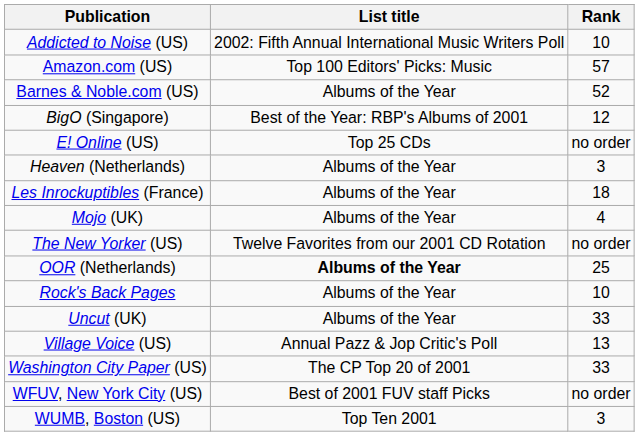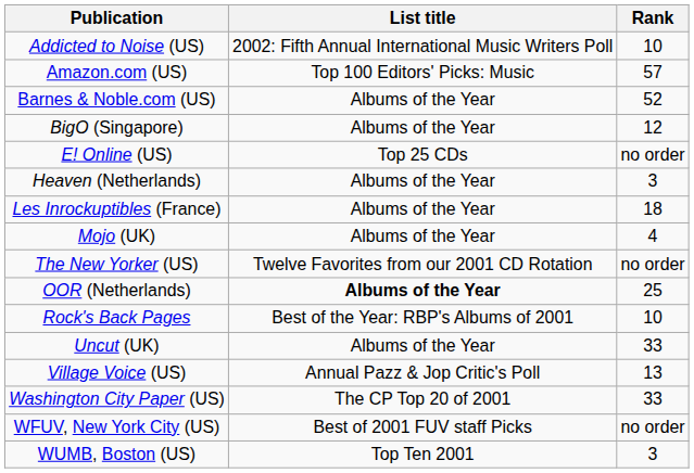 <table class="wikitable" style="text-align:center">
 <tr>
 <th>Publication</th>
 <th>List title</th>
 <th>Rank</th>
 </tr>
 <tr>
 <td><em><a href='#'>Addicted to Noise</a></em> (US)</td>
 <td>2002: Fifth Annual International Music Writers Poll</td>
 <td>10</td>
 </tr>
 <tr>
 <td><a href='#'>Amazon.com</a> (US)</td>
 <td>Top 100 Editors' Picks: Music</td>
 <td>57</td>
 </tr>
 <tr>
 <td><a href='#'>Barnes & Noble.com</a> (US)</td>
 <td>Albums of the Year</td>
 <td>52</td>
 </tr>
 <tr>
 <td><em>BigO</em> (Singapore)</td>
-<td>Best of the Year: RBP's Albums of 2001</td>
+<td>Albums of the Year</td>
 <td>12</td>
 </tr>
 <tr>
 <td><em><a href='#'>E! Online</a></em> (US)</td>
 <td>Top 25 CDs</td>
 <td>no order</td>
 </tr>
 <tr>
 <td><em>Heaven</em> (Netherlands)</td>
 <td>Albums of the Year</td>
 <td>3</td>
 </tr>
 <tr>
 <td><em><a href='#'>Les Inrockuptibles</a></em> (France)</td>
 <td>Albums of the Year</td>
 <td>18</td>
 </tr>
 <tr>
 <td><em><a href='#'>Mojo</a></em> (UK)</td>
 <td>Albums of the Year</td>
 <td>4</td>
 </tr>
 <tr>
 <td><em><a href='#'>The New Yorker</a></em> (US)</td>
 <td>Twelve Favorites from our 2001 CD Rotation</td>
 <td>no order</td>
 </tr>
 <tr>
 <td><em><a href='#'>OOR</a></em> (Netherlands)</td>
 <td><strong>Albums of the Year</strong></td>
 <td>25</td>
 </tr>
 <tr>
 <td><em><a href='#'>Rock's Back Pages</a></em></td>
-<td>Albums of the Year</td>
+<td>Best of the Year: RBP's Albums of 2001</td>
 <td>10</td>
 </tr>
 <tr>
 <td><em><a href='#'>Uncut</a></em> (UK)</td>
 <td>Albums of the Year</td>
 <td>33</td>
 </tr>
 <tr>
 <td><em><a href='#'>Village Voice</a></em> (US)</td>
 <td>Annual Pazz & Jop Critic's Poll</td>
 <td>13</td>
 </tr>
 <tr>
 <td><em><a href='#'>Washington City Paper</a></em> (US)</td>
 <td>The CP Top 20 of 2001</td>
 <td>33</td>
 </tr>
 <tr>
 <td><a href='#'>WFUV</a>, <a href='#'>New York City</a> (US)</td>
 <td>Best of 2001 FUV staff Picks</td>
 <td>no order</td>
 </tr>
 <tr>
 <td><a href='#'>WUMB</a>, <a href='#'>Boston</a> (US)</td>
 <td>Top Ten 2001</td>
 <td>3</td>
 </tr>
 </table>
